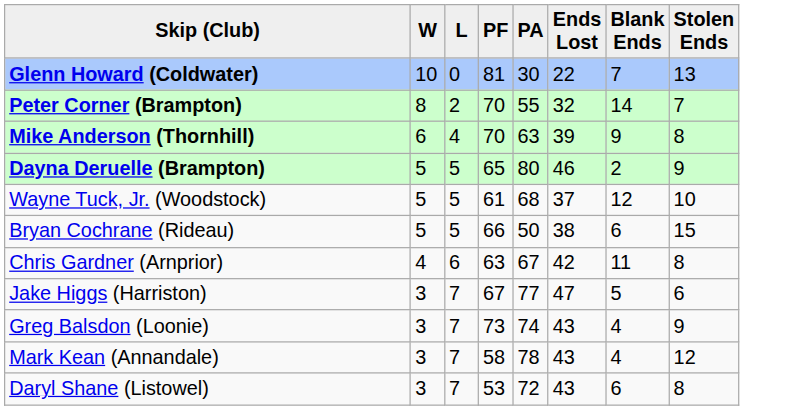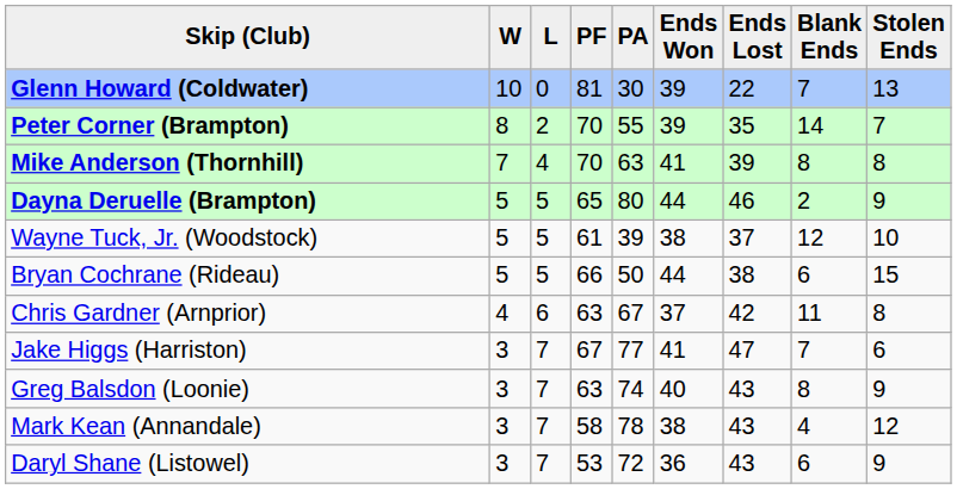 <table class="wikitable">
 <tr>
 <th style="background:#efefef; width:320px;">Skip (Club)</th>
 <th style="background:#efefef; width:20px;">W</th>
 <th style="background:#efefef; width:20px;">L</th>
 <th style="background:#efefef; width:20px;">PF</th>
 <th style="background:#efefef; width:20px;">PA</th>
+<th style="background:#efefef; width:20px;">Ends <br> Won</th>
 <th style="background:#efefef; width:20px;">Ends <br> Lost</th>
 <th style="background:#efefef; width:20px;">Blank <br> Ends</th>
 <th style="background:#efefef; width:20px;">Stolen <br> Ends</th>
 </tr>
 <tr style="background:#aac9fc;">
 <td><strong><a href='#'>Glenn Howard</a> (Coldwater)</strong></td>
 <td>10</td>
 <td>0</td>
 <td>81</td>
 <td>30</td>
+<td>39</td>
 <td>22</td>
 <td>7</td>
 <td>13</td>
 </tr>
 <tr style="background:#cfc;">
 <td><strong><a href='#'>Peter Corner</a> (Brampton)</strong></td>
 <td>8</td>
 <td>2</td>
 <td>70</td>
 <td>55</td>
-<td>32</td>
+<td>39</td>
+<td>35</td>
 <td>14</td>
 <td>7</td>
 </tr>
 <tr style="background:#cfc;">
 <td><strong><a href='#'>Mike Anderson</a> (Thornhill)</strong></td>
-<td>6</td>
+<td>7</td>
 <td>4</td>
 <td>70</td>
 <td>63</td>
+<td>41</td>
 <td>39</td>
-<td>9</td>
+<td>8</td>
 <td>8</td>
 </tr>
 <tr style="background:#cfc;">
 <td><strong><a href='#'>Dayna Deruelle</a> (Brampton)</strong></td>
 <td>5</td>
 <td>5</td>
 <td>65</td>
 <td>80</td>
+<td>44</td>
 <td>46</td>
 <td>2</td>
 <td>9</td>
 </tr>
 <tr>
 <td><a href='#'>Wayne Tuck,  Jr.</a> (Woodstock)</td>
 <td>5</td>
 <td>5</td>
 <td>61</td>
-<td>68</td>
+<td>39</td>
+<td>38</td>
 <td>37</td>
 <td>12</td>
 <td>10</td>
 </tr>
 <tr>
 <td><a href='#'>Bryan Cochrane</a> (Rideau)</td>
 <td>5</td>
 <td>5</td>
 <td>66</td>
 <td>50</td>
+<td>44</td>
 <td>38</td>
 <td>6</td>
 <td>15</td>
 </tr>
 <tr>
 <td><a href='#'>Chris Gardner</a> (Arnprior)</td>
 <td>4</td>
 <td>6</td>
 <td>63</td>
 <td>67</td>
+<td>37</td>
 <td>42</td>
 <td>11</td>
 <td>8</td>
 </tr>
 <tr>
 <td><a href='#'>Jake Higgs</a> (Harriston)</td>
 <td>3</td>
 <td>7</td>
 <td>67</td>
 <td>77</td>
+<td>41</td>
 <td>47</td>
-<td>5</td>
+<td>7</td>
 <td>6</td>
 </tr>
 <tr>
 <td><a href='#'>Greg Balsdon</a> (Loonie)</td>
 <td>3</td>
 <td>7</td>
-<td>73</td>
+<td>63</td>
 <td>74</td>
+<td>40</td>
 <td>43</td>
-<td>4</td>
+<td>8</td>
 <td>9</td>
 </tr>
 <tr>
 <td><a href='#'>Mark Kean</a> (Annandale)</td>
 <td>3</td>
 <td>7</td>
 <td>58</td>
 <td>78</td>
+<td>38</td>
 <td>43</td>
 <td>4</td>
 <td>12</td>
 </tr>
 <tr>
 <td><a href='#'>Daryl Shane</a> (Listowel)</td>
 <td>3</td>
 <td>7</td>
 <td>53</td>
 <td>72</td>
+<td>36</td>
 <td>43</td>
 <td>6</td>
-<td>8</td>
+<td>9</td>
 </tr>
 </table>
